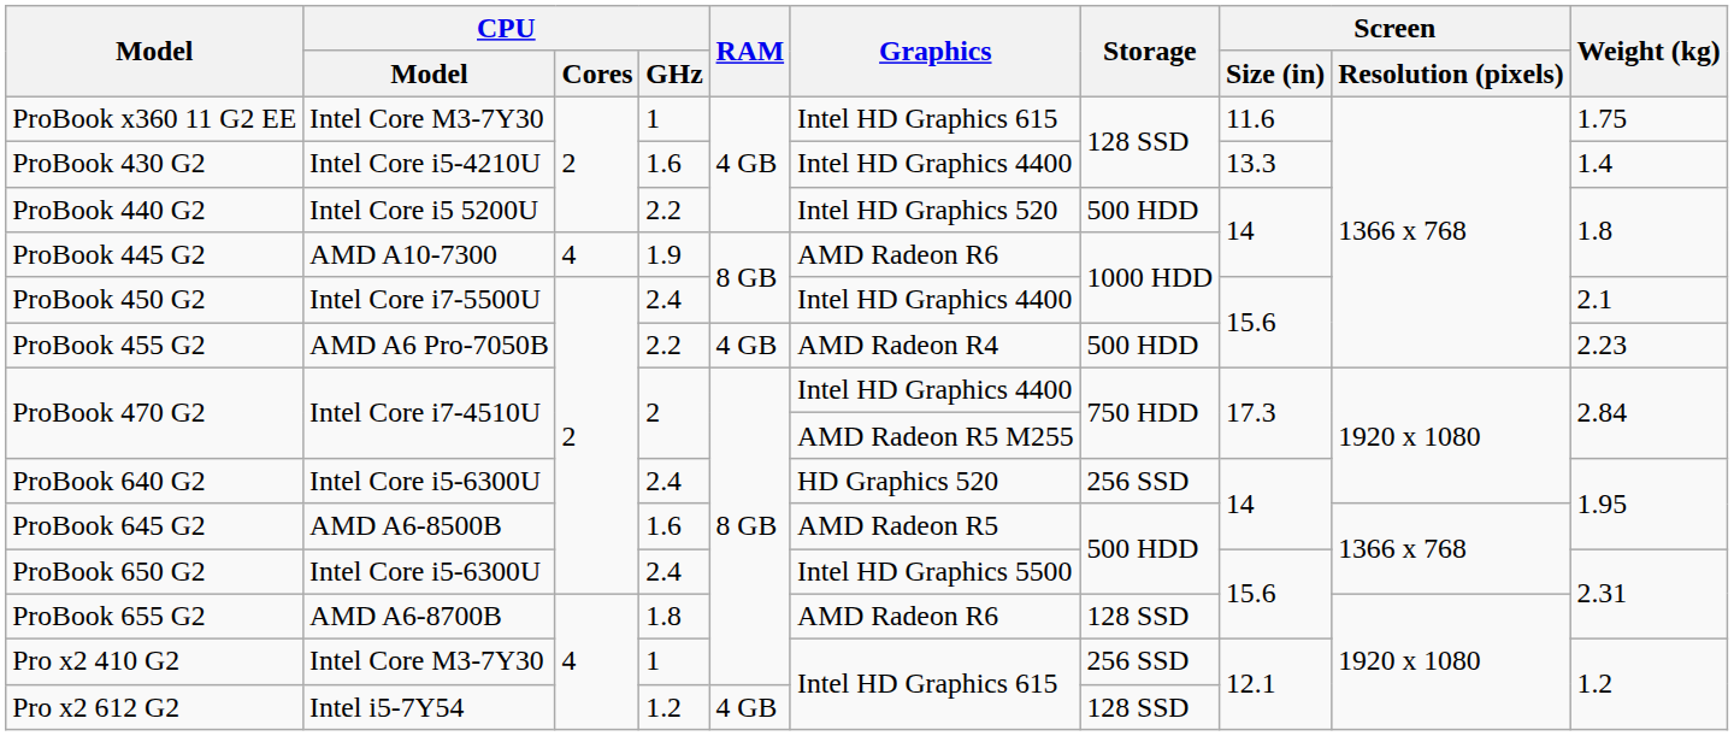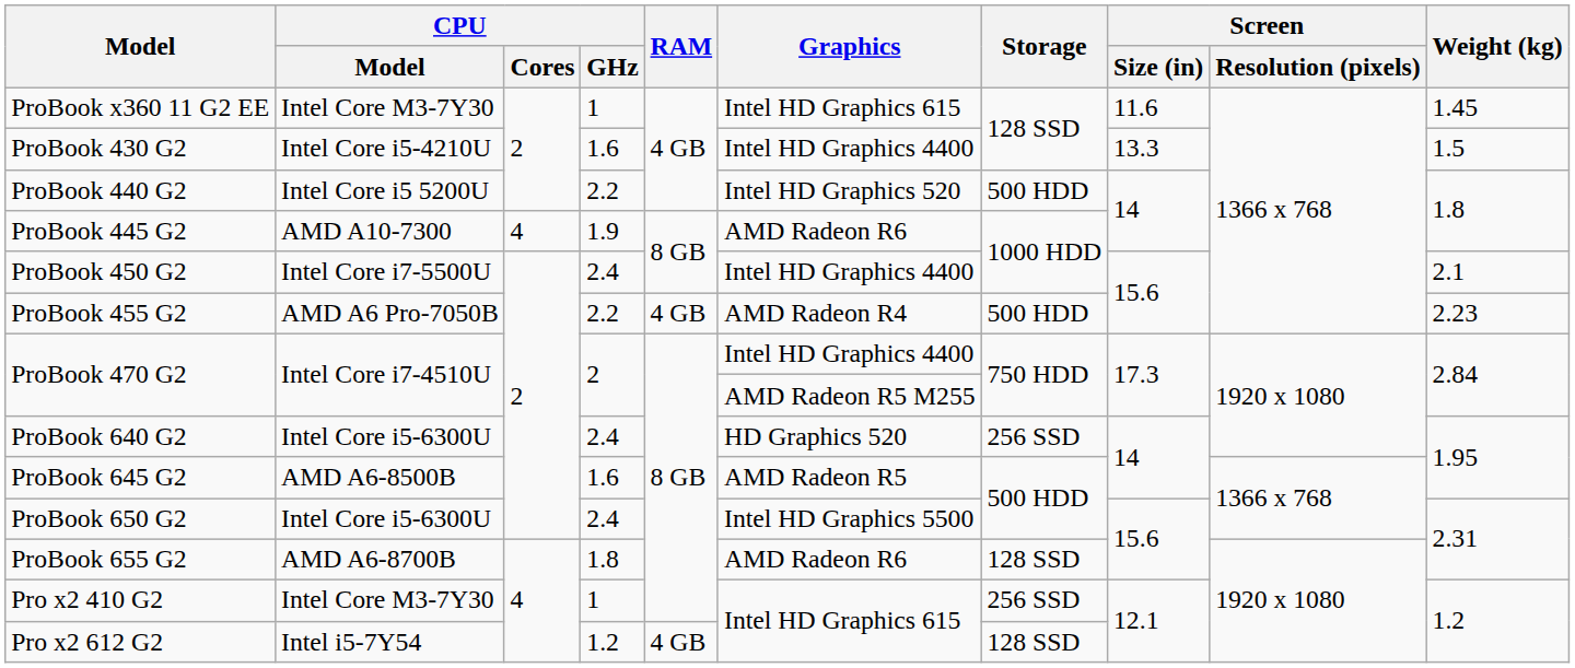 <table class="wikitable">
 <tr>
 <th rowspan="2">Model</th>
 <th colspan="3"><a href='#'>CPU</a></th>
 <th rowspan="2"><a href='#'>RAM</a></th>
 <th rowspan="2"><a href='#'>Graphics</a></th>
 <th rowspan="2">Storage</th>
 <th colspan="2">Screen</th>
 <th rowspan="2">Weight (kg)</th>
 </tr>
 <tr>
 <th>Model</th>
 <th>Cores</th>
 <th>GHz</th>
 <th>Size (in)</th>
 <th>Resolution (pixels)</th>
 </tr>
 <tr>
 <td>ProBook x360 11 G2 EE</td>
 <td>Intel Core M3-7Y30</td>
 <td rowspan="3">2</td>
 <td>1</td>
 <td rowspan="3">4 GB</td>
 <td>Intel HD Graphics 615</td>
 <td rowspan="2">128 SSD</td>
 <td>11.6</td>
 <td rowspan="6">1366 x 768</td>
-<td>1.75</td>
+<td>1.45</td>
 </tr>
 <tr>
 <td>ProBook 430 G2</td>
 <td>Intel Core i5-4210U</td>
 <td>1.6</td>
 <td>Intel HD Graphics 4400</td>
 <td>13.3</td>
-<td>1.4</td>
+<td>1.5</td>
 </tr>
 <tr>
 <td>ProBook 440 G2</td>
 <td>Intel Core i5 5200U</td>
 <td>2.2</td>
 <td>Intel HD Graphics 520</td>
 <td>500 HDD</td>
 <td rowspan="2">14</td>
 <td rowspan="2">1.8</td>
 </tr>
 <tr>
 <td>ProBook 445 G2</td>
 <td>AMD A10-7300</td>
 <td>4</td>
 <td>1.9</td>
 <td rowspan="2">8 GB</td>
 <td>AMD Radeon R6</td>
 <td rowspan="2">1000 HDD</td>
 </tr>
 <tr>
 <td>ProBook 450 G2</td>
 <td>Intel Core i7-5500U</td>
 <td rowspan="7">2</td>
 <td>2.4</td>
 <td>Intel HD Graphics 4400</td>
 <td rowspan="2">15.6</td>
 <td>2.1</td>
 </tr>
 <tr>
 <td>ProBook 455 G2</td>
 <td>AMD A6 Pro-7050B</td>
 <td>2.2</td>
 <td>4 GB</td>
 <td>AMD Radeon R4</td>
 <td>500 HDD</td>
 <td>2.23</td>
 </tr>
 <tr>
 <td rowspan="2">ProBook 470 G2</td>
 <td rowspan="2">Intel Core i7-4510U</td>
 <td rowspan="2">2</td>
 <td rowspan="7">8 GB</td>
 <td>Intel HD Graphics 4400</td>
 <td rowspan="2">750 HDD</td>
 <td rowspan="2">17.3</td>
 <td rowspan="3">1920 x 1080</td>
 <td rowspan="2">2.84</td>
 </tr>
 <tr>
 <td>AMD Radeon R5 M255</td>
 </tr>
 <tr>
 <td>ProBook 640 G2</td>
 <td>Intel Core i5-6300U</td>
 <td>2.4</td>
 <td>HD Graphics 520</td>
 <td>256 SSD</td>
 <td rowspan="2">14</td>
 <td rowspan="2">1.95</td>
 </tr>
 <tr>
 <td>ProBook 645 G2</td>
 <td>AMD A6-8500B</td>
 <td>1.6</td>
 <td>AMD Radeon R5</td>
 <td rowspan="2">500 HDD</td>
 <td rowspan="2">1366 x 768</td>
 </tr>
 <tr>
 <td>ProBook 650 G2</td>
 <td>Intel Core i5-6300U</td>
 <td>2.4</td>
 <td>Intel HD Graphics 5500</td>
 <td rowspan="2">15.6</td>
 <td rowspan="2">2.31</td>
 </tr>
 <tr>
 <td>ProBook 655 G2</td>
 <td>AMD A6-8700B</td>
 <td rowspan="3">4</td>
 <td>1.8</td>
 <td>AMD Radeon R6</td>
 <td>128 SSD</td>
 <td rowspan="3">1920 x 1080</td>
 </tr>
 <tr>
 <td>Pro x2 410 G2</td>
 <td>Intel Core M3-7Y30</td>
 <td>1</td>
 <td rowspan="2">Intel HD Graphics 615</td>
 <td>256 SSD</td>
 <td rowspan="2">12.1</td>
 <td rowspan="2">1.2</td>
 </tr>
 <tr>
 <td>Pro x2 612 G2</td>
 <td>Intel i5-7Y54</td>
 <td>1.2</td>
 <td>4 GB</td>
 <td>128 SSD</td>
 </tr>
 </table>
